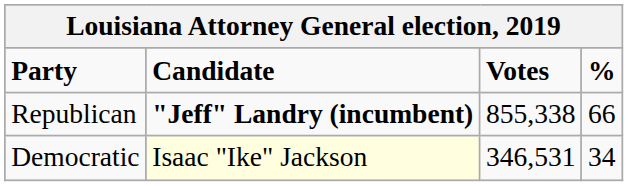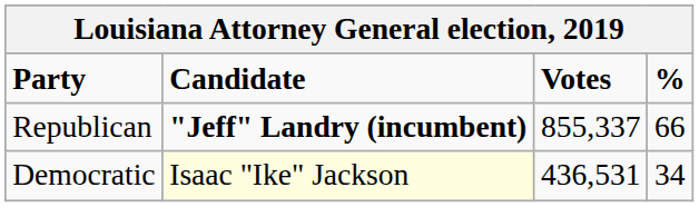 <table class="wikitable">
 <tr>
 <th colspan="4">Louisiana Attorney General election, 2019</th>
 </tr>
 <tr>
 <td><strong>Party</strong></td>
 <td><strong>Candidate</strong></td>
 <td><strong>Votes</strong></td>
 <td><strong>%</strong></td>
 </tr>
 <tr>
 <td>Republican</td>
 <td><strong>"Jeff" Landry</strong> <strong>(incumbent)</strong></td>
-<td>855,338</td>
+<td>855,337</td>
 <td>66</td>
 </tr>
 <tr>
 <td>Democratic</td>
 <td style="background: lightyellow;">Isaac "Ike" Jackson</td>
-<td>346,531</td>
+<td>436,531</td>
 <td>34</td>
 </tr>
 </table>
